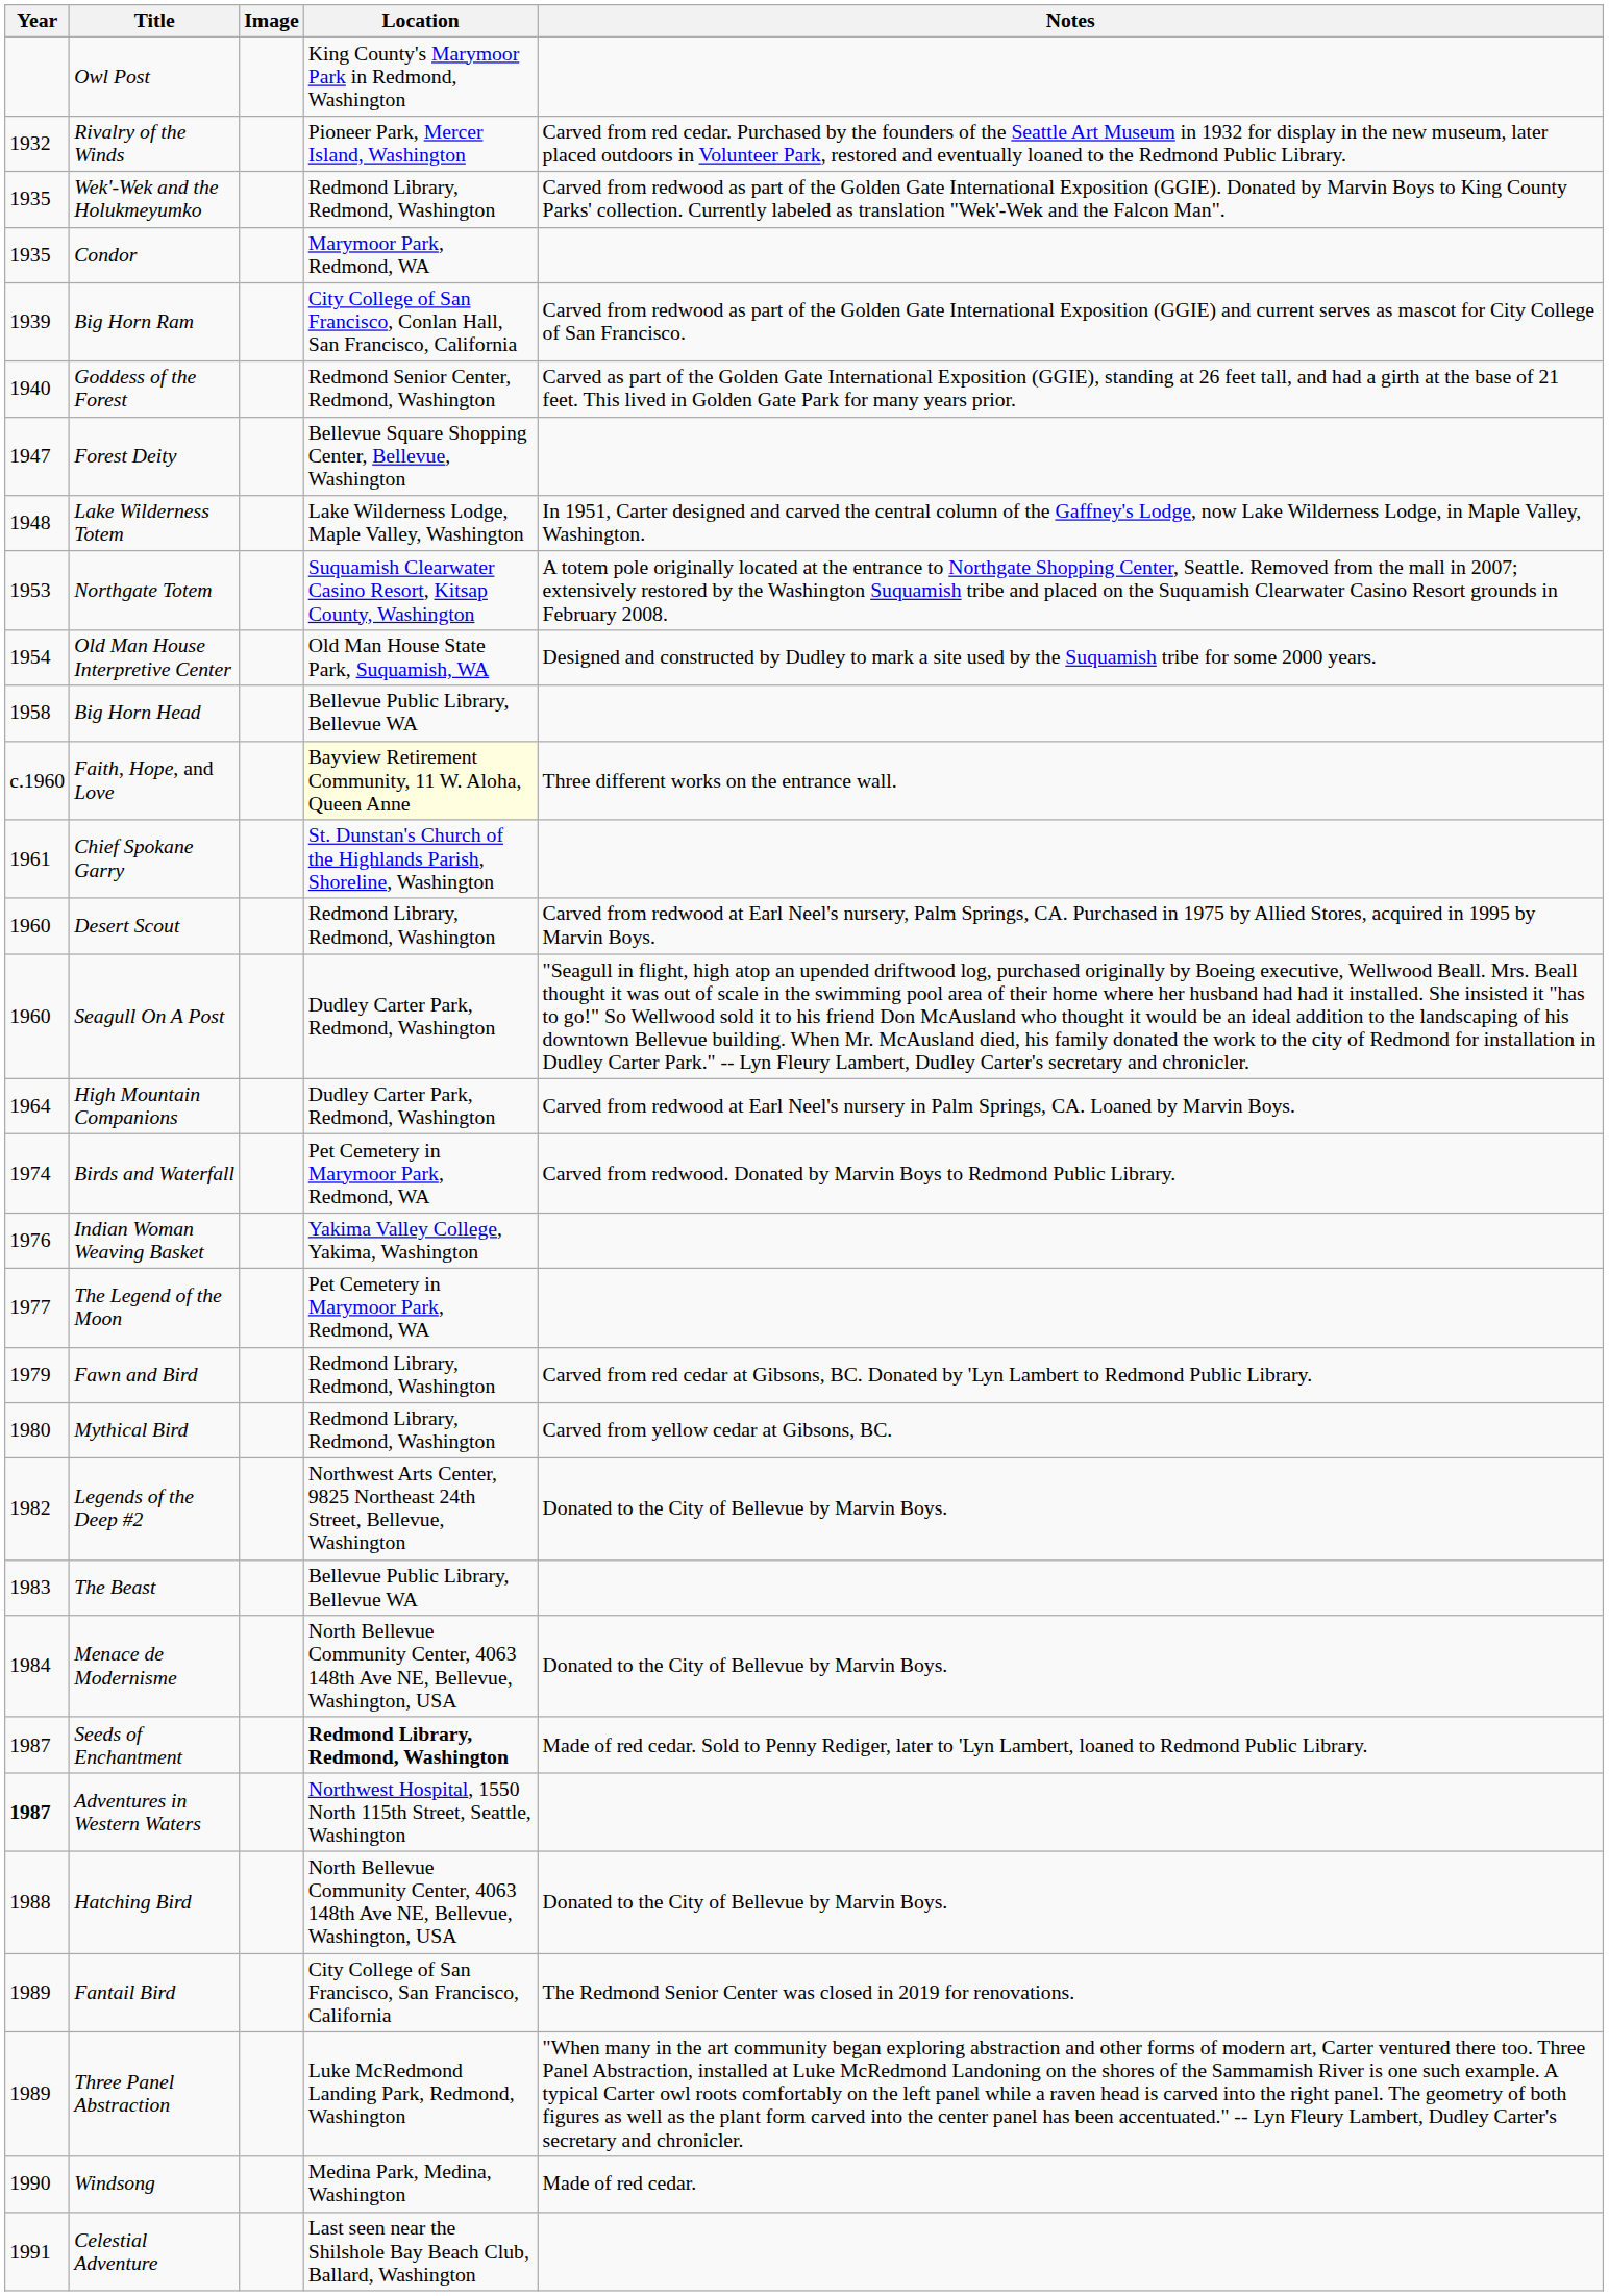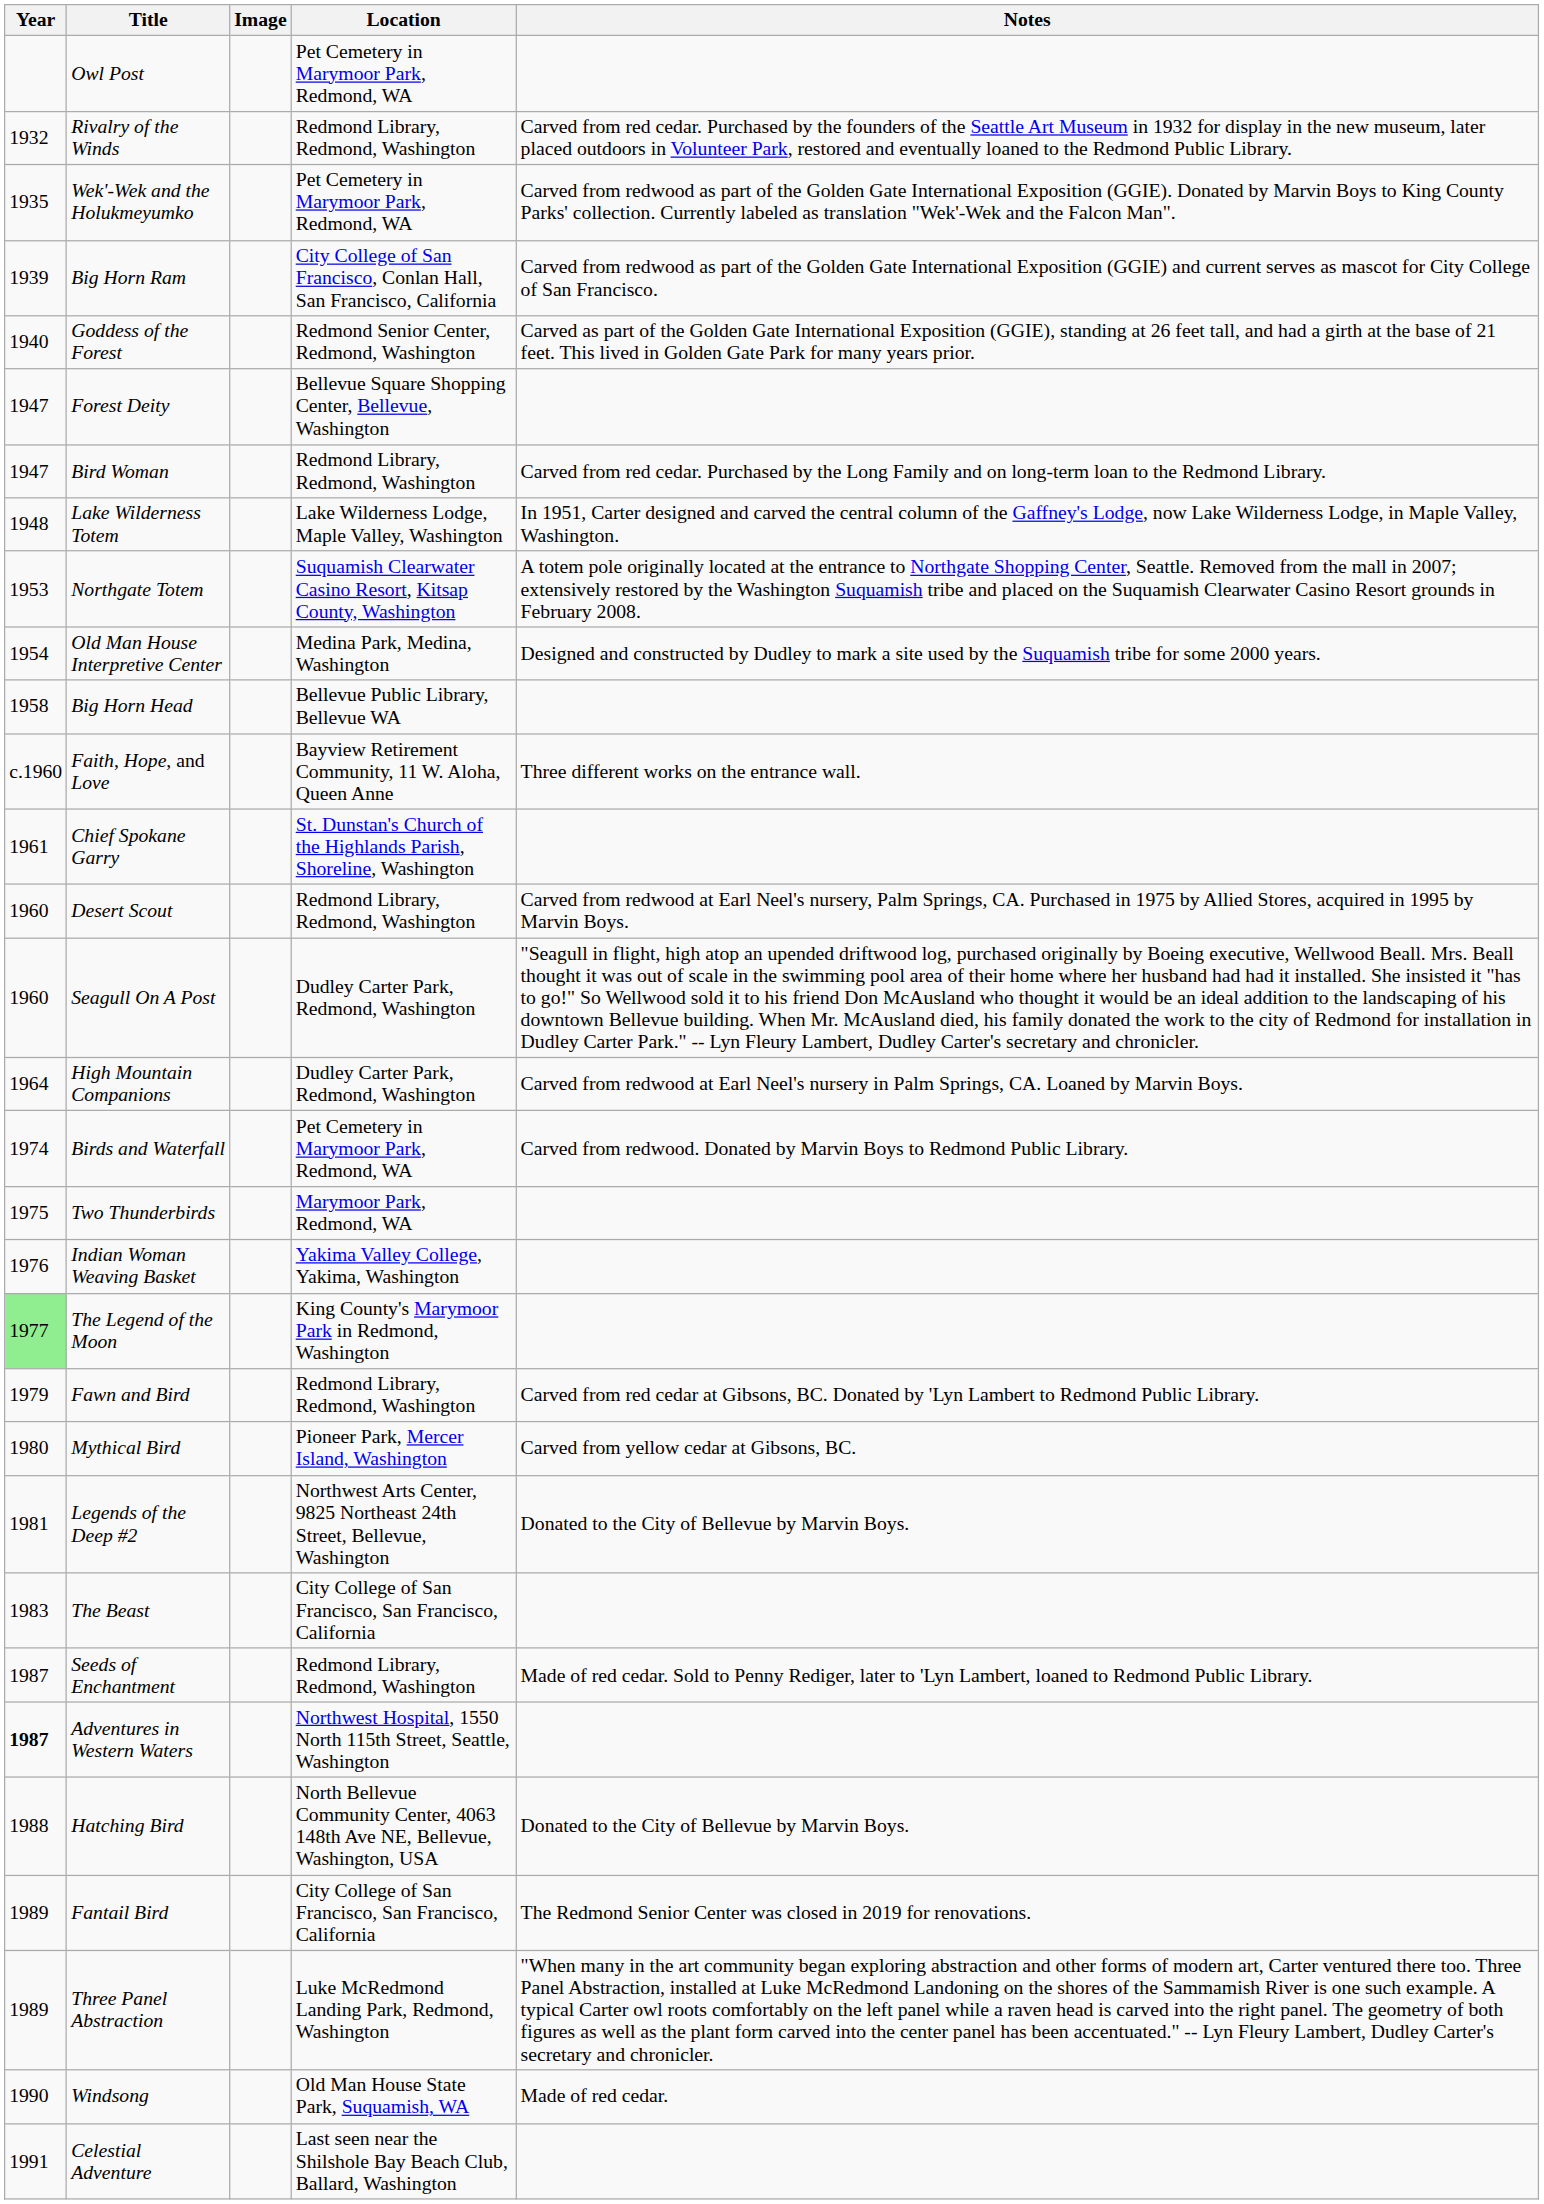 <table class="wikitable sortable">
 <tr>
 <th>Year</th>
 <th>Title</th>
 <th>Image</th>
 <th>Location</th>
 <th>Notes</th>
 </tr>
 <tr>
 <td></td>
 <td><em>Owl Post</em></td>
 <td></td>
-<td>King County's <a href='#'>Marymoor Park</a> in Redmond, Washington</td>
+<td>Pet Cemetery in <a href='#'>Marymoor Park</a>, Redmond, WA</td>
 <td></td>
 </tr>
 <tr>
 <td>1932</td>
 <td><em>Rivalry of the Winds</em></td>
 <td></td>
-<td>Pioneer Park, <a href='#'>Mercer Island, Washington</a></td>
+<td>Redmond Library, Redmond, Washington</td>
 <td>Carved from red cedar. Purchased by the founders of the <a href='#'>Seattle Art Museum</a> in 1932 for display in the new museum, later placed outdoors in <a href='#'>Volunteer Park</a>, restored and eventually loaned to the Redmond Public Library. </td>
 </tr>
 <tr>
 <td>1935</td>
 <td><em>Wek'-Wek and the Holukmeyumko</em></td>
 <td></td>
-<td>Redmond Library, Redmond, Washington</td>
+<td>Pet Cemetery in <a href='#'>Marymoor Park</a>, Redmond, WA</td>
 <td>Carved from redwood as part of the Golden Gate International Exposition (GGIE). Donated by Marvin Boys to King County Parks' collection. Currently labeled as translation "Wek'-Wek and the Falcon Man".</td>
-</tr>
-<tr>
-<td>1935</td>
-<td><em>Condor</em></td>
-<td></td>
-<td><a href='#'>Marymoor Park</a>, Redmond, WA</td>
-<td></td>
 </tr>
 <tr>
 <td>1939</td>
 <td><em>Big Horn Ram</em></td>
 <td></td>
 <td><a href='#'>City College of San Francisco</a>, Conlan Hall, San Francisco, California</td>
 <td>Carved from redwood as part of the Golden Gate International Exposition (GGIE) and current serves as mascot for City College of San Francisco.</td>
 </tr>
 <tr>
 <td>1940</td>
 <td><em>Goddess of the Forest</em></td>
 <td></td>
 <td>Redmond Senior Center, Redmond, Washington</td>
 <td>Carved as part of the Golden Gate International Exposition (GGIE), standing at 26 feet tall, and had a girth at the base of 21 feet. This lived in Golden Gate Park for many years prior.</td>
 </tr>
 <tr>
 <td>1947</td>
 <td><em>Forest Deity</em></td>
 <td></td>
 <td>Bellevue Square Shopping Center, <a href='#'>Bellevue</a>, Washington</td>
 <td></td>
 </tr>
 <tr>
+<td>1947</td>
+<td><em>Bird Woman</em></td>
+<td></td>
+<td>Redmond Library, Redmond, Washington</td>
+<td>Carved from red cedar. Purchased by the Long Family and on long-term loan to the Redmond Library.</td>
+</tr>
+<tr>
 <td>1948</td>
 <td><em>Lake Wilderness Totem</em></td>
 <td></td>
 <td>Lake Wilderness Lodge, Maple Valley, Washington</td>
 <td>In 1951, Carter designed and carved the central column of the <a href='#'>Gaffney's Lodge</a>, now Lake Wilderness Lodge, in Maple Valley, Washington.</td>
 </tr>
 <tr>
 <td>1953</td>
 <td><em>Northgate Totem</em></td>
 <td></td>
 <td><a href='#'>Suquamish Clearwater Casino Resort</a>, <a href='#'>Kitsap County, Washington</a></td>
 <td>A totem pole originally located at the entrance to <a href='#'>Northgate Shopping Center</a>, Seattle. Removed from the mall in 2007; extensively restored by the Washington <a href='#'>Suquamish</a> tribe and placed on the Suquamish Clearwater Casino Resort grounds in February 2008.</td>
 </tr>
 <tr>
 <td>1954</td>
 <td><em>Old Man House Interpretive Center</em></td>
 <td></td>
-<td>Old Man House State Park, <a href='#'>Suquamish, WA</a></td>
+<td>Medina Park, Medina, Washington</td>
 <td>Designed and constructed by Dudley to mark a site used by the <a href='#'>Suquamish</a> tribe for some 2000 years.</td>
 </tr>
 <tr>
 <td>1958</td>
 <td><em>Big Horn Head</em></td>
 <td></td>
 <td>Bellevue Public Library, Bellevue WA</td>
 <td></td>
 </tr>
 <tr>
 <td>c.1960</td>
 <td><em>Faith</em>, <em>Hope</em>, and <em>Love</em></td>
 <td></td>
-<td style="background: lightyellow;">Bayview Retirement Community, 11 W. Aloha, Queen Anne</td>
+<td>Bayview Retirement Community, 11 W. Aloha, Queen Anne</td>
 <td>Three different works on the entrance wall.</td>
 </tr>
 <tr>
 <td>1961</td>
 <td><em>Chief Spokane Garry</em></td>
 <td></td>
 <td><a href='#'>St. Dunstan's Church of the Highlands Parish</a>, <a href='#'>Shoreline</a>, Washington</td>
 <td></td>
 </tr>
 <tr>
 <td>1960</td>
 <td><em>Desert Scout</em></td>
 <td></td>
 <td>Redmond Library, Redmond, Washington</td>
 <td>Carved from redwood at Earl Neel's nursery, Palm Springs, CA. Purchased in 1975 by Allied Stores, acquired in 1995 by Marvin Boys.</td>
 </tr>
 <tr>
 <td>1960</td>
 <td><em>Seagull On A Post</em></td>
 <td></td>
 <td>Dudley Carter Park, Redmond, Washington</td>
 <td>"Seagull in flight, high atop an upended driftwood log, purchased originally by Boeing executive, Wellwood Beall. Mrs. Beall thought it was out of scale in the swimming pool area of their home where her husband had had it installed. She insisted it "has to go!" So Wellwood sold it to his friend Don McAusland who thought it would be an ideal addition to the landscaping of his downtown Bellevue building. When Mr. McAusland died, his family donated the work to the city of Redmond for installation in Dudley Carter Park." -- Lyn Fleury Lambert, Dudley Carter's secretary and chronicler.</td>
 </tr>
 <tr>
 <td>1964</td>
 <td><em>High Mountain Companions</em></td>
 <td></td>
 <td>Dudley Carter Park, Redmond, Washington</td>
 <td>Carved from redwood at Earl Neel's nursery in Palm Springs, CA. Loaned by Marvin Boys.</td>
 </tr>
 <tr>
 <td>1974</td>
 <td><em>Birds and Waterfall</em></td>
 <td></td>
 <td>Pet Cemetery in <a href='#'>Marymoor Park</a>, Redmond, WA</td>
 <td>Carved from redwood. Donated by Marvin Boys to Redmond Public Library.</td>
 </tr>
 <tr>
+<td>1975</td>
+<td><em>Two Thunderbirds</em></td>
+<td></td>
+<td><a href='#'>Marymoor Park</a>, Redmond, WA</td>
+<td></td>
+</tr>
+<tr>
 <td>1976</td>
 <td><em>Indian Woman Weaving Basket</em></td>
 <td></td>
 <td><a href='#'>Yakima Valley College</a>, Yakima, Washington</td>
 <td></td>
 </tr>
 <tr>
-<td>1977</td>
+<td style="background: lightgreen;">1977</td>
 <td><em>The Legend of the Moon</em></td>
 <td></td>
-<td>Pet Cemetery in <a href='#'>Marymoor Park</a>, Redmond, WA</td>
+<td>King County's <a href='#'>Marymoor Park</a> in Redmond, Washington</td>
 <td></td>
 </tr>
 <tr>
 <td>1979</td>
 <td><em>Fawn and Bird</em></td>
 <td></td>
 <td>Redmond Library, Redmond, Washington</td>
 <td>Carved from red cedar at Gibsons, BC. Donated by 'Lyn Lambert to Redmond Public Library.</td>
 </tr>
 <tr>
 <td>1980</td>
 <td><em>Mythical Bird</em></td>
 <td></td>
-<td>Redmond Library, Redmond, Washington</td>
+<td>Pioneer Park, <a href='#'>Mercer Island, Washington</a></td>
 <td>Carved from yellow cedar at Gibsons, BC.</td>
 </tr>
 <tr>
-<td>1982</td>
+<td>1981</td>
 <td><em>Legends of the Deep #2</em></td>
 <td></td>
 <td>Northwest Arts Center, 9825 Northeast 24th Street, Bellevue, Washington</td>
 <td>Donated to the City of Bellevue by Marvin Boys.</td>
 </tr>
 <tr>
 <td>1983</td>
 <td><em>The Beast</em></td>
 <td></td>
-<td>Bellevue Public Library, Bellevue WA</td>
+<td>City College of San Francisco, San Francisco, California</td>
 <td></td>
-</tr>
-<tr>
-<td>1984</td>
-<td><em>Menace de Modernisme</em></td>
-<td></td>
-<td>North Bellevue Community Center, 4063 148th Ave NE, Bellevue, Washington, USA</td>
-<td>Donated to the City of Bellevue by Marvin Boys.</td>
 </tr>
 <tr>
 <td>1987</td>
 <td><em>Seeds of Enchantment</em></td>
 <td></td>
-<td><strong>Redmond Library, Redmond, Washington</strong></td>
+<td>Redmond Library, Redmond, Washington</td>
 <td>Made of red cedar. Sold to Penny Rediger, later to 'Lyn Lambert, loaned to Redmond Public Library.</td>
 </tr>
 <tr>
 <td><strong>1987</strong></td>
 <td><em>Adventures in Western Waters</em></td>
 <td></td>
 <td><a href='#'>Northwest Hospital</a>, 1550 North 115th Street, Seattle, Washington</td>
 <td></td>
 </tr>
 <tr>
 <td>1988</td>
 <td><em>Hatching Bird</em></td>
 <td></td>
 <td>North Bellevue Community Center, 4063 148th Ave NE, Bellevue, Washington, USA</td>
 <td>Donated to the City of Bellevue by Marvin Boys.</td>
 </tr>
 <tr>
 <td>1989</td>
 <td><em>Fantail Bird</em></td>
 <td></td>
 <td>City College of San Francisco, San Francisco, California</td>
 <td>The Redmond Senior Center was closed in 2019 for renovations.</td>
 </tr>
 <tr>
 <td>1989</td>
 <td><em>Three Panel Abstraction</em></td>
 <td></td>
 <td>Luke McRedmond Landing Park, Redmond, Washington</td>
 <td>"When many in the art community began exploring abstraction and other forms of modern art, Carter ventured there too. Three Panel Abstraction, installed at Luke McRedmond Landoning on the shores of the Sammamish River is one such example. A typical Carter owl roots comfortably on the left panel while a raven head is carved into the right panel. The geometry of both figures as well as the plant form carved into the center panel has been accentuated." -- Lyn Fleury Lambert, Dudley Carter's secretary and chronicler.</td>
 </tr>
 <tr>
 <td>1990</td>
 <td><em>Windsong</em></td>
 <td></td>
-<td>Medina Park, Medina, Washington</td>
+<td>Old Man House State Park, <a href='#'>Suquamish, WA</a></td>
 <td>Made of red cedar.</td>
 </tr>
 <tr>
 <td>1991</td>
 <td><em>Celestial Adventure</em></td>
 <td></td>
 <td>Last seen near the Shilshole Bay Beach Club, Ballard, Washington</td>
 <td></td>
 </tr>
 </table>
